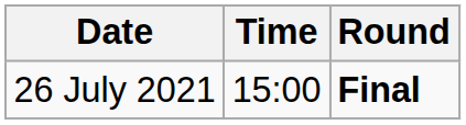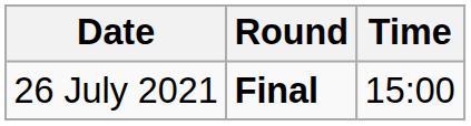 <table class="wikitable">
 <tr>
 <th>Date</th>
+<th>Round</th>
 <th>Time</th>
-<th>Round</th>
 </tr>
 <tr>
 <td>26 July 2021</td>
+<td><strong>Final</strong></td>
 <td>15:00</td>
-<td><strong>Final</strong></td>
 </tr>
 </table>
